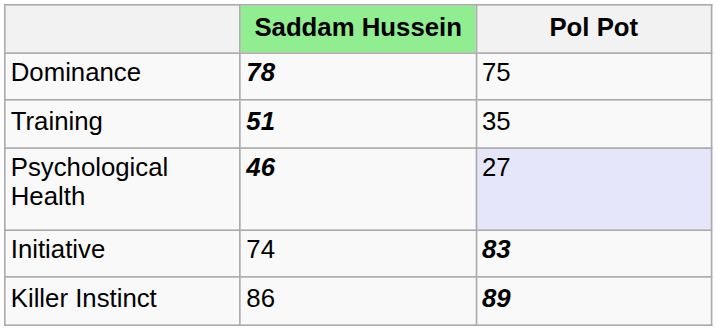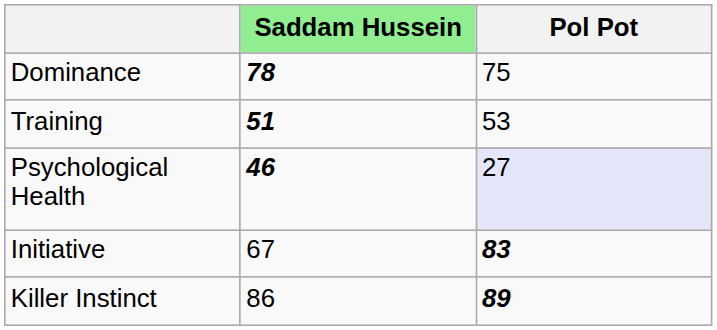 <table class="wikitable" style="text-align:left; width:440px; height:200px">
 <tr>
 <th style="width:120px;"></th>
 <th style="width:120px; background:lightgreen;">Saddam Hussein</th>
 <th style="width:120px;">Pol Pot</th>
 </tr>
 <tr valign="top">
 <td>Dominance</td>
 <td><strong><em>78</em></strong></td>
 <td>75</td>
 </tr>
 <tr valign="top">
 <td>Training</td>
 <td><strong><em>51</em></strong></td>
-<td>35</td>
+<td>53</td>
 </tr>
 <tr valign="top">
 <td>Psychological Health</td>
 <td><strong><em>46</em></strong></td>
 <td style="background: lavender;">27</td>
 </tr>
 <tr valign="top">
 <td>Initiative</td>
-<td>74</td>
+<td>67</td>
 <td><strong><em>83</em></strong></td>
 </tr>
 <tr valign="top">
 <td>Killer Instinct</td>
 <td>86</td>
 <td><strong><em>89</em></strong></td>
 </tr>
 </table>
